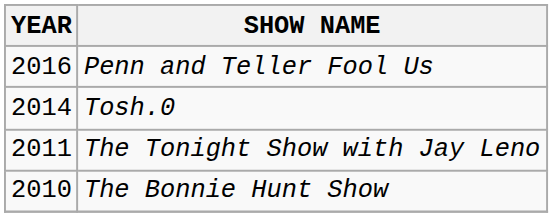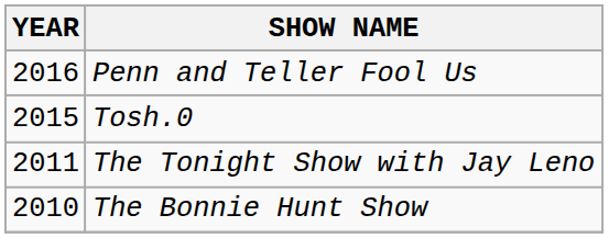 <table class="wikitable">
 <tr>
 <th>YEAR</th>
 <th>SHOW NAME</th>
 </tr>
 <tr>
 <td>2016</td>
 <td><em>Penn and Teller Fool Us</em></td>
 </tr>
 <tr>
-<td>2014</td>
+<td>2015</td>
 <td><em>Tosh.0</em></td>
 </tr>
 <tr>
 <td>2011</td>
 <td><em>The Tonight Show with Jay Leno</em></td>
 </tr>
 <tr>
 <td>2010</td>
 <td><em>The Bonnie Hunt Show</em></td>
 </tr>
 <tr>
 </tr>
 </table>
